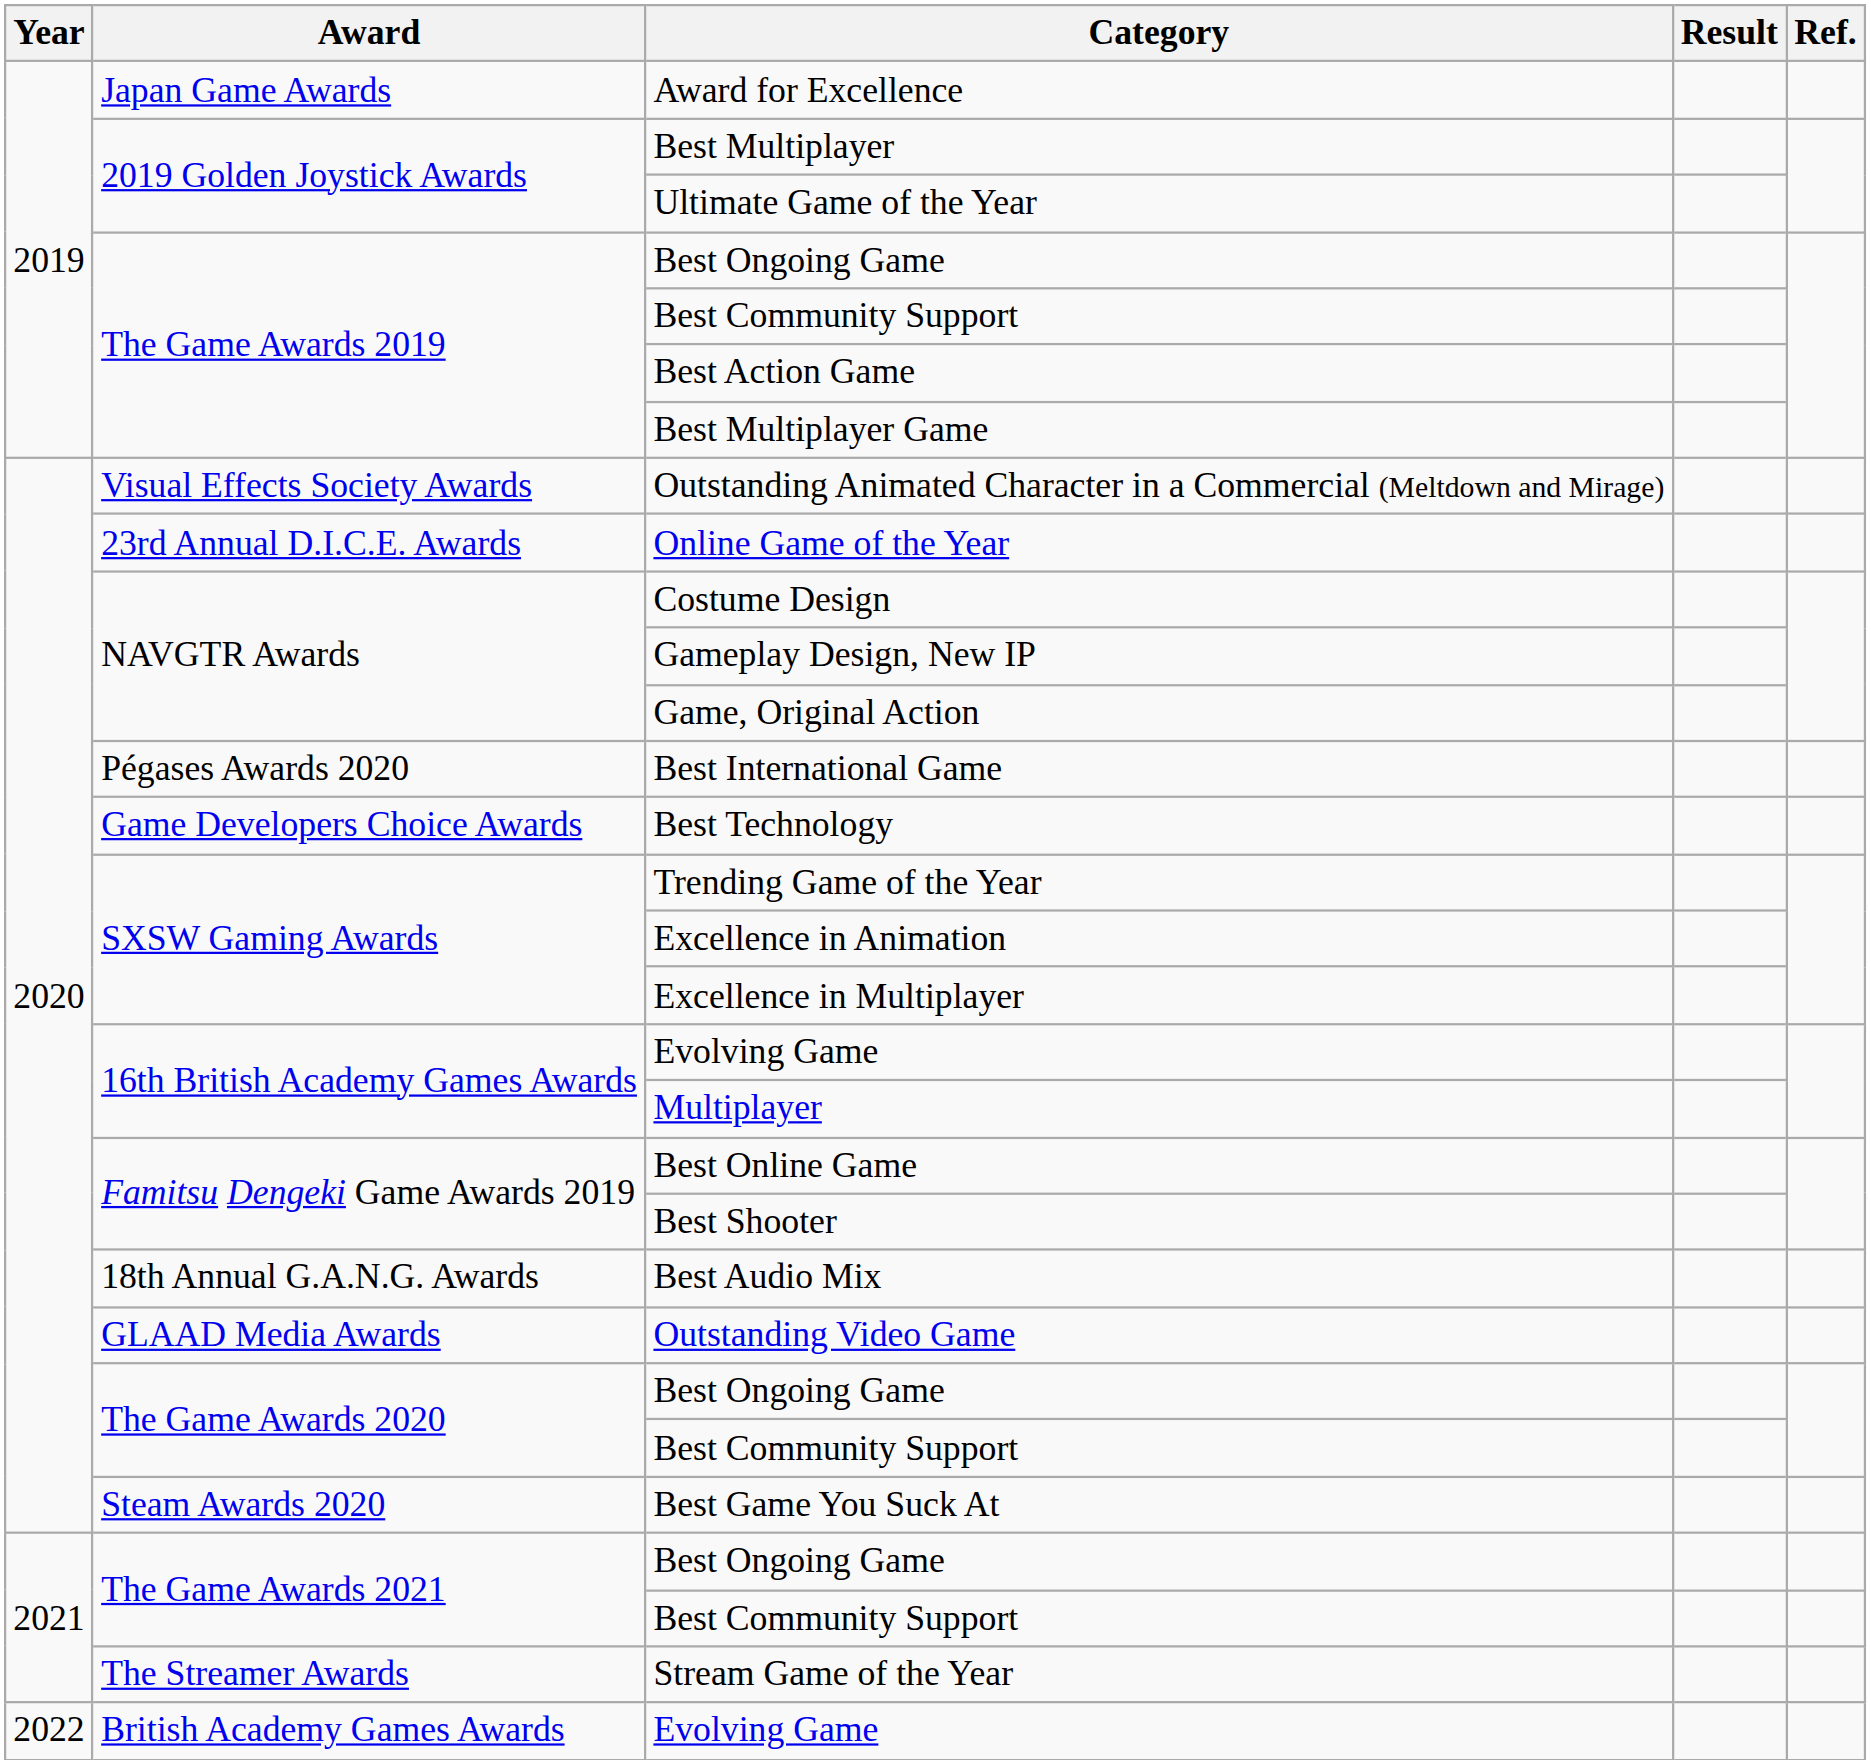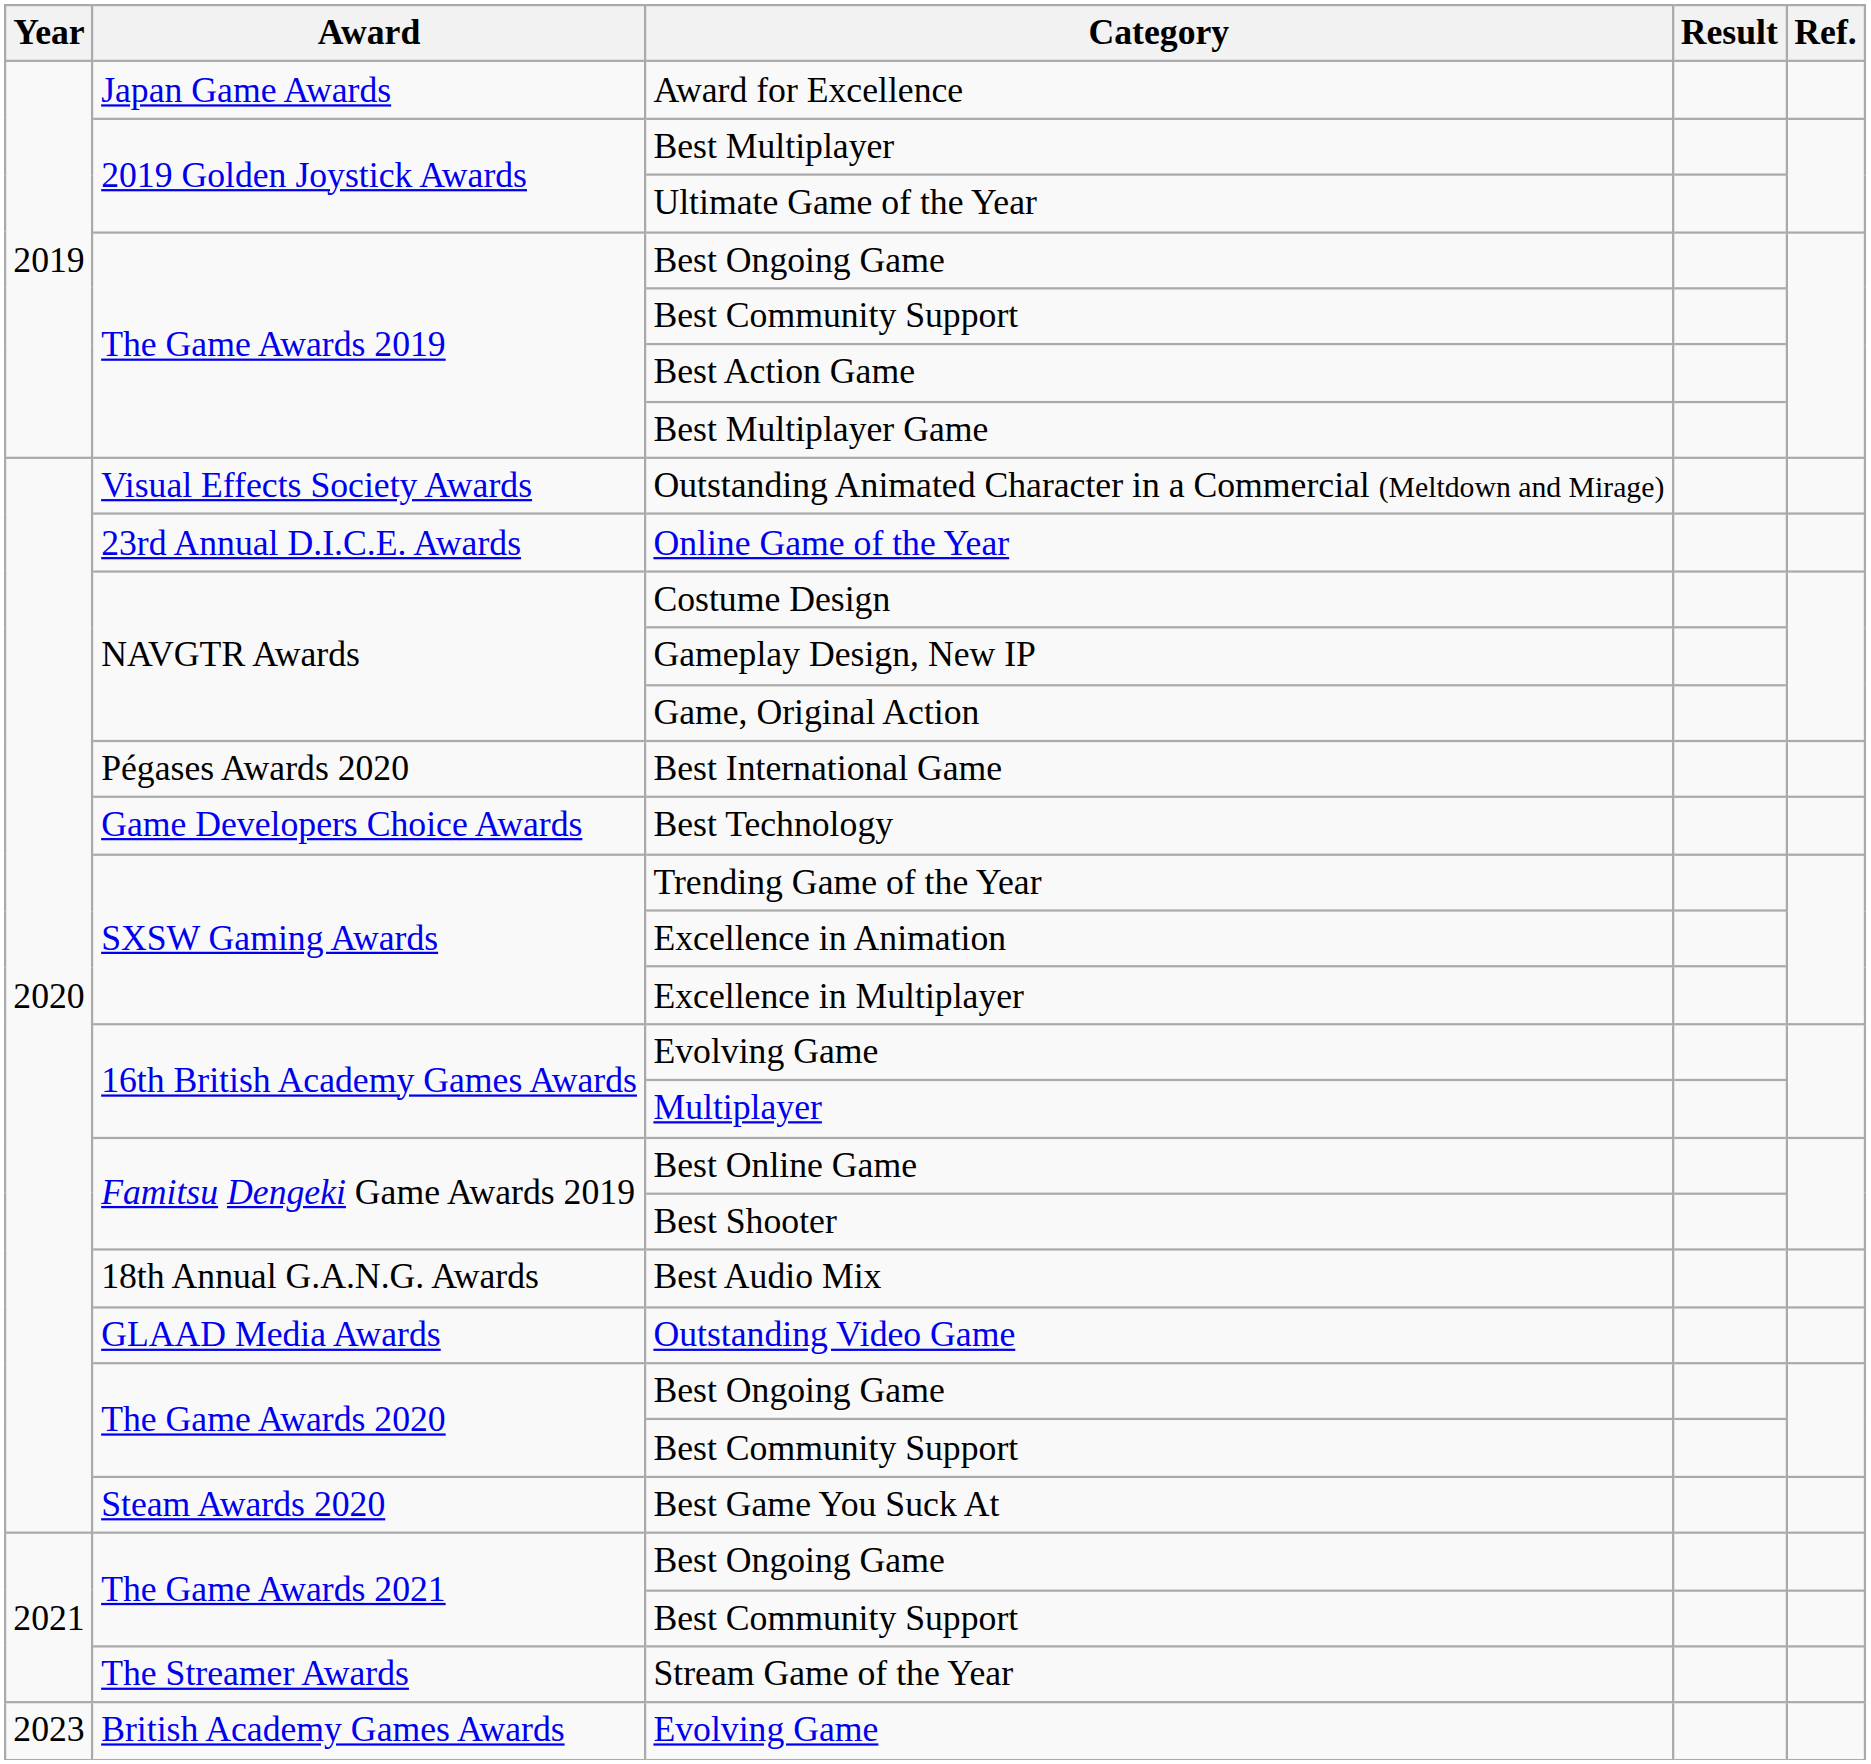 <table class="wikitable sortable">
 <tr>
 <th>Year</th>
 <th>Award</th>
 <th>Category</th>
 <th>Result</th>
 <th>Ref.</th>
 </tr>
 <tr>
 <td rowspan="7">2019</td>
 <td><a href='#'>Japan Game Awards</a></td>
 <td>Award for Excellence</td>
 <td></td>
 <td></td>
 </tr>
 <tr>
 <td rowspan="2"><a href='#'>2019 Golden Joystick Awards</a></td>
 <td>Best Multiplayer</td>
 <td></td>
 <td rowspan="2"></td>
 </tr>
 <tr>
 <td>Ultimate Game of the Year</td>
 <td></td>
 </tr>
 <tr>
 <td rowspan="4"><a href='#'>The Game Awards 2019</a></td>
 <td>Best Ongoing Game</td>
 <td></td>
 <td rowspan="4"></td>
 </tr>
 <tr>
 <td>Best Community Support</td>
 <td></td>
 </tr>
 <tr>
 <td>Best Action Game</td>
 <td></td>
 </tr>
 <tr>
 <td>Best Multiplayer Game</td>
 <td></td>
 </tr>
 <tr>
 <td rowspan="19">2020</td>
 <td><a href='#'>Visual Effects Society Awards</a></td>
 <td>Outstanding Animated Character in a Commercial <small>(Meltdown and Mirage)</small></td>
 <td></td>
 <td></td>
 </tr>
 <tr>
 <td><a href='#'>23rd Annual D.I.C.E. Awards</a></td>
 <td><a href='#'>Online Game of the Year</a></td>
 <td></td>
 <td></td>
 </tr>
 <tr>
 <td rowspan="3">NAVGTR Awards</td>
 <td>Costume Design</td>
 <td></td>
 <td rowspan="3"></td>
 </tr>
 <tr>
 <td>Gameplay Design, New IP</td>
 <td></td>
 </tr>
 <tr>
 <td>Game, Original Action</td>
 <td></td>
 </tr>
 <tr>
 <td>Pégases Awards 2020</td>
 <td>Best International Game</td>
 <td></td>
 <td></td>
 </tr>
 <tr>
 <td><a href='#'>Game Developers Choice Awards</a></td>
 <td>Best Technology</td>
 <td></td>
 <td></td>
 </tr>
 <tr>
 <td rowspan="3"><a href='#'>SXSW Gaming Awards</a></td>
 <td>Trending Game of the Year</td>
 <td></td>
 <td rowspan="3"></td>
 </tr>
 <tr>
 <td>Excellence in Animation</td>
 <td></td>
 </tr>
 <tr>
 <td>Excellence in Multiplayer</td>
 <td></td>
 </tr>
 <tr>
 <td rowspan="2"><a href='#'>16th British Academy Games Awards</a></td>
 <td>Evolving Game</td>
 <td></td>
 <td rowspan="2"></td>
 </tr>
 <tr>
 <td><a href='#'>Multiplayer</a></td>
 <td></td>
 </tr>
 <tr>
 <td rowspan="2"><em><a href='#'>Famitsu</a></em> <em><a href='#'>Dengeki</a></em> Game Awards 2019</td>
 <td>Best Online Game</td>
 <td></td>
 <td rowspan="2"></td>
 </tr>
 <tr>
 <td>Best Shooter</td>
 <td></td>
 </tr>
 <tr>
 <td>18th Annual G.A.N.G. Awards</td>
 <td>Best Audio Mix</td>
 <td></td>
 <td></td>
 </tr>
 <tr>
 <td><a href='#'>GLAAD Media Awards</a></td>
 <td><a href='#'>Outstanding Video Game</a></td>
 <td></td>
 <td></td>
 </tr>
 <tr>
 <td rowspan="2"><a href='#'>The Game Awards 2020</a></td>
 <td>Best Ongoing Game</td>
 <td></td>
 <td rowspan="2"></td>
 </tr>
 <tr>
 <td>Best Community Support</td>
 <td></td>
 </tr>
 <tr>
 <td><a href='#'>Steam Awards 2020</a></td>
 <td>Best Game You Suck At</td>
 <td></td>
 <td></td>
 </tr>
 <tr>
 <td rowspan="3">2021</td>
 <td rowspan="2"><a href='#'>The Game Awards 2021</a></td>
 <td>Best Ongoing Game</td>
 <td></td>
 <td></td>
 </tr>
 <tr>
 <td>Best Community Support</td>
 <td></td>
 <td></td>
 </tr>
 <tr>
 <td><a href='#'>The Streamer Awards</a></td>
 <td>Stream Game of the Year</td>
 <td></td>
 <td></td>
 </tr>
 <tr>
-<td>2022</td>
+<td>2023</td>
 <td><a href='#'>British Academy Games Awards</a></td>
 <td><a href='#'>Evolving Game</a></td>
 <td></td>
 <td></td>
 </tr>
 </table>
